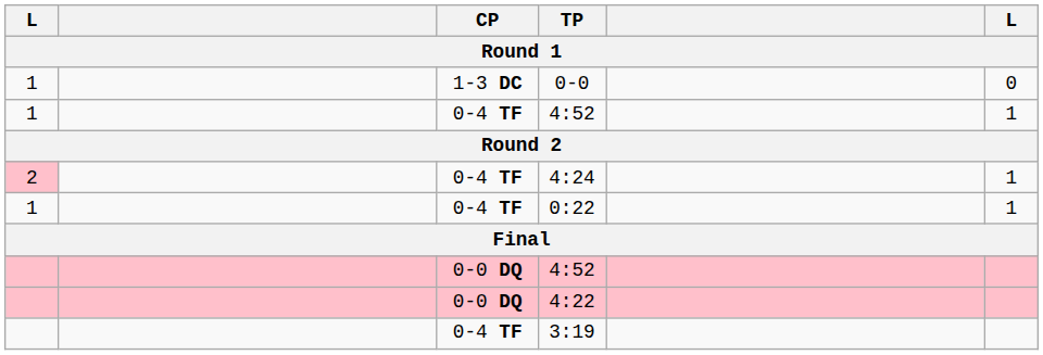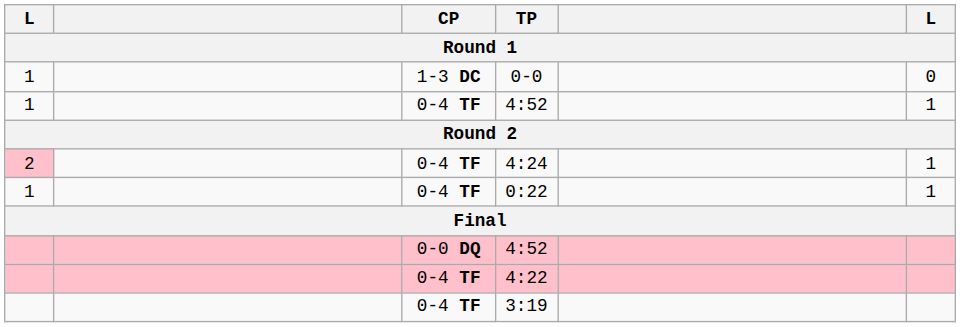 <table class="wikitable" style="text-align: center;" |>
 <tr>
 <th width="30">L</th>
 <th width="250"></th>
 <th width="62">CP</th>
 <th width="40">TP</th>
 <th width="250"></th>
 <th width="30">L</th>
 </tr>
 <tr>
 <th colspan="7">Round 1</th>
 </tr>
 <tr>
 <td>1</td>
 <td style="text-align:left;"></td>
 <td>1-3 <strong>DC</strong></td>
 <td>0-0</td>
 <td style="text-align:left;"><strong></strong></td>
 <td>0</td>
 </tr>
 <tr>
 <td>1</td>
 <td style="text-align:left;"></td>
 <td>0-4 <strong>TF</strong></td>
 <td>4:52</td>
 <td style="text-align:left;"></td>
 <td>1</td>
 </tr>
 <tr>
 <th colspan="7">Round 2</th>
 </tr>
 <tr>
 <td bgcolor=pink>2</td>
 <td style="text-align:left;"></td>
 <td>0-4 <strong>TF</strong></td>
 <td>4:24</td>
 <td style="text-align:left;"><strong></strong></td>
 <td>1</td>
 </tr>
 <tr>
 <td>1</td>
 <td style="text-align:left;"></td>
 <td>0-4 <strong>TF</strong></td>
 <td>0:22</td>
 <td style="text-align:left;"><strong></strong></td>
 <td>1</td>
 </tr>
 <tr>
 <th colspan="7">Final</th>
 </tr>
 <tr bgcolor=#FFC0CB>
 <td></td>
 <td style="text-align:left;"></td>
 <td>0-0 <strong>DQ</strong></td>
 <td>4:52</td>
 <td style="text-align:left;"><strong></strong></td>
 <td></td>
 </tr>
 <tr bgcolor=#FFC0CB>
 <td></td>
 <td style="text-align:left;"></td>
-<td>0-0 <strong>DQ</strong></td>
+<td>0-4 <strong>TF</strong></td>
 <td>4:22</td>
 <td style="text-align:left;"><strong></strong></td>
 <td></td>
 </tr>
 <tr>
 <td></td>
 <td style="text-align:left;"></td>
 <td>0-4 <strong>TF</strong></td>
 <td>3:19</td>
 <td style="text-align:left;"><strong></strong></td>
 <td></td>
 </tr>
 </table>
